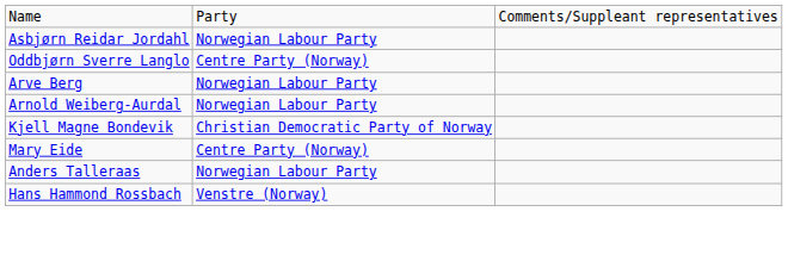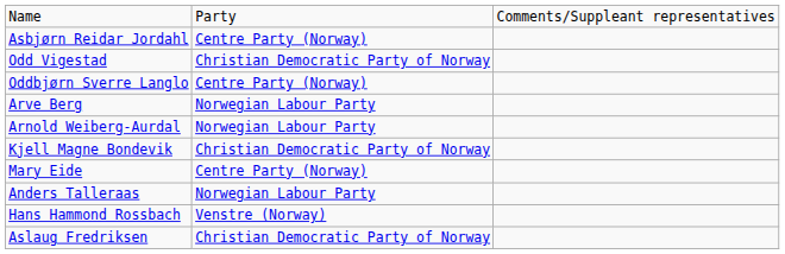 <table class="wikitable">
 <tr>
 <td>Name</td>
 <td>Party</td>
 <td>Comments/Suppleant representatives</td>
 </tr>
 <tr>
 <td><a href='#'>Asbjørn Reidar Jordahl</a></td>
-<td><a href='#'>Norwegian Labour Party</a></td>
+<td><a href='#'>Centre Party (Norway)</a></td>
+<td></td>
+</tr>
+<tr>
+<td><a href='#'>Odd Vigestad</a></td>
+<td><a href='#'>Christian Democratic Party of Norway</a></td>
 <td></td>
 </tr>
 <tr>
 <td><a href='#'>Oddbjørn Sverre Langlo</a></td>
 <td><a href='#'>Centre Party (Norway)</a></td>
 <td></td>
 </tr>
 <tr>
 <td><a href='#'>Arve Berg</a></td>
 <td><a href='#'>Norwegian Labour Party</a></td>
 <td></td>
 </tr>
 <tr>
 <td><a href='#'>Arnold Weiberg-Aurdal</a></td>
 <td><a href='#'>Norwegian Labour Party</a></td>
 <td></td>
 </tr>
 <tr>
 <td><a href='#'>Kjell Magne Bondevik</a></td>
 <td><a href='#'>Christian Democratic Party of Norway</a></td>
 <td></td>
 </tr>
 <tr>
 <td><a href='#'>Mary Eide</a></td>
 <td><a href='#'>Centre Party (Norway)</a></td>
 <td></td>
 </tr>
 <tr>
 <td><a href='#'>Anders Talleraas</a></td>
 <td><a href='#'>Norwegian Labour Party</a></td>
 <td></td>
 </tr>
 <tr>
 <td><a href='#'>Hans Hammond Rossbach</a></td>
 <td><a href='#'>Venstre (Norway)</a></td>
 <td></td>
 </tr>
+<tr>
+<td><a href='#'>Aslaug Fredriksen</a></td>
+<td><a href='#'>Christian Democratic Party of Norway</a></td>
+<td></td>
+</tr>
 </table>
